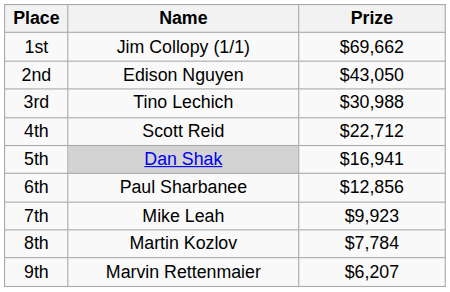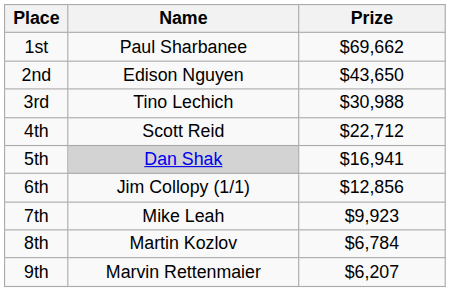 <table class="wikitable">
 <tr>
 <th width="50">Place</th>
 <th width="200">Name</th>
 <th width="125">Prize</th>
 </tr>
 <tr>
 <td align = "center">1st</td>
-<td align = "center">Jim Collopy (1/1)</td>
+<td align = "center">Paul Sharbanee</td>
 <td align = "center">$69,662</td>
 </tr>
 <tr>
 <td align = "center">2nd</td>
 <td align = "center">Edison Nguyen</td>
-<td align = "center">$43,050</td>
+<td align = "center">$43,650</td>
 </tr>
 <tr>
 <td align = "center">3rd</td>
 <td align = "center">Tino Lechich</td>
 <td align = "center">$30,988</td>
 </tr>
 <tr>
 <td align = "center">4th</td>
 <td align = "center">Scott Reid</td>
 <td align = "center">$22,712</td>
 </tr>
 <tr>
 <td align = "center">5th</td>
 <td align = "center" style="background: lightgrey;"><a href='#'>Dan Shak</a></td>
 <td align = "center">$16,941</td>
 </tr>
 <tr>
 <td align = "center">6th</td>
-<td align = "center">Paul Sharbanee</td>
+<td align = "center">Jim Collopy (1/1)</td>
 <td align = "center">$12,856</td>
 </tr>
 <tr>
 <td align = "center">7th</td>
 <td align = "center">Mike Leah</td>
 <td align = "center">$9,923</td>
 </tr>
 <tr>
 <td align = "center">8th</td>
 <td align = "center">Martin Kozlov</td>
-<td align = "center">$7,784</td>
+<td align = "center">$6,784</td>
 </tr>
 <tr>
 <td align = "center">9th</td>
 <td align = "center">Marvin Rettenmaier</td>
 <td align = "center">$6,207</td>
 </tr>
 </table>
